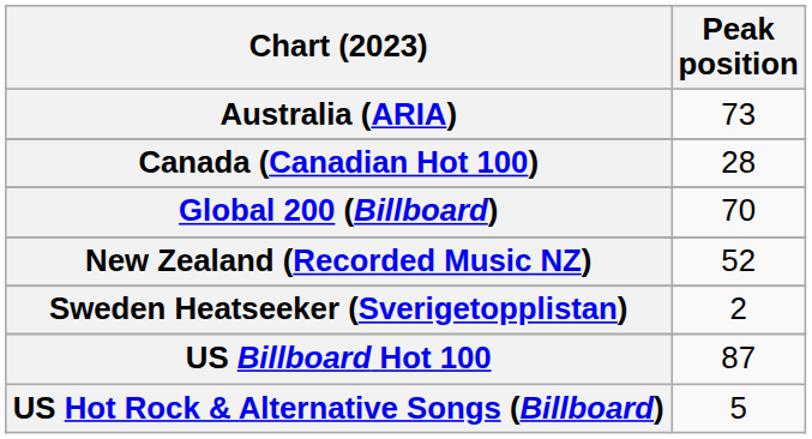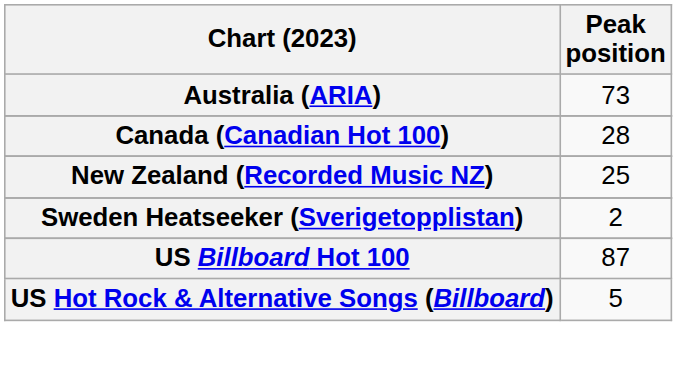 <table class="wikitable sortable plainrowheaders" style="text-align:center">
 <tr>
 <th scope="col">Chart (2023)</th>
 <th scope="col">Peak<br>position</th>
 </tr>
 <tr>
 <th scope="row">Australia (<a href='#'>ARIA</a>)</th>
 <td>73</td>
 </tr>
 <tr>
 </tr>
 <tr>
 <th scope="row">Canada (<a href='#'>Canadian Hot 100</a>)</th>
 <td>28</td>
 </tr>
 <tr>
 </tr>
 <tr>
 </tr>
 <tr>
-<th scope="row"><a href='#'>Global 200</a> (<em><a href='#'>Billboard</a></em>)</th>
-<td>70</td>
-</tr>
-<tr>
 </tr>
 <tr>
 </tr>
 <tr>
 <th scope="row">New Zealand (<a href='#'>Recorded Music NZ</a>)</th>
-<td>52</td>
+<td>25</td>
 </tr>
 <tr>
 </tr>
 <tr>
 <th scope="row">Sweden Heatseeker (<a href='#'>Sverigetopplistan</a>)</th>
 <td>2</td>
 </tr>
 <tr>
 </tr>
 <tr>
 </tr>
 <tr>
 <th scope="row">US <a href='#'><em>Billboard</em> Hot 100</a></th>
 <td>87</td>
 </tr>
 <tr>
 <th scope="row">US <a href='#'>Hot Rock & Alternative Songs</a> (<em><a href='#'>Billboard</a></em>)</th>
 <td>5</td>
 </tr>
 </table>
